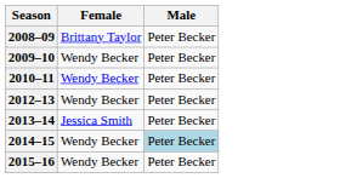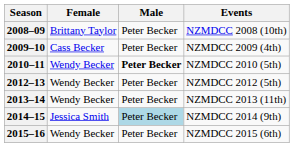 <table class="wikitable">
 <tr>
 <th scope="col">Season</th>
 <th scope="col">Female</th>
 <th scope="col">Male</th>
+<th scope="col">Events</th>
 </tr>
 <tr>
 <th scope="row">2008–09</th>
 <td><a href='#'>Brittany Taylor</a></td>
 <td>Peter Becker</td>
+<td><a href='#'>NZMDCC</a> 2008 (10th)</td>
 </tr>
 <tr>
 <th scope="row">2009–10</th>
-<td>Wendy Becker</td>
+<td><a href='#'>Cass Becker</a></td>
 <td>Peter Becker</td>
+<td>NZMDCC 2009 (4th)</td>
 </tr>
 <tr>
 <th scope="row">2010–11</th>
 <td><a href='#'>Wendy Becker</a></td>
-<td>Peter Becker</td>
+<td><strong>Peter Becker</strong></td>
+<td>NZMDCC 2010 (5th)</td>
 </tr>
 <tr>
 <th scope="row">2012–13</th>
 <td>Wendy Becker</td>
 <td>Peter Becker</td>
+<td>NZMDCC 2012 (5th)</td>
 </tr>
 <tr>
 <th scope="row">2013–14</th>
-<td><a href='#'>Jessica Smith</a></td>
+<td>Wendy Becker</td>
 <td>Peter Becker</td>
+<td>NZMDCC 2013 (11th)</td>
 </tr>
 <tr>
 <th scope="row">2014–15</th>
-<td>Wendy Becker</td>
+<td><a href='#'>Jessica Smith</a></td>
 <td style="background: lightblue;">Peter Becker</td>
+<td>NZMDCC 2014 (9th)</td>
 </tr>
 <tr>
 <th scope="row">2015–16</th>
 <td>Wendy Becker</td>
 <td>Peter Becker</td>
+<td>NZMDCC 2015 (6th)</td>
 </tr>
 </table>
